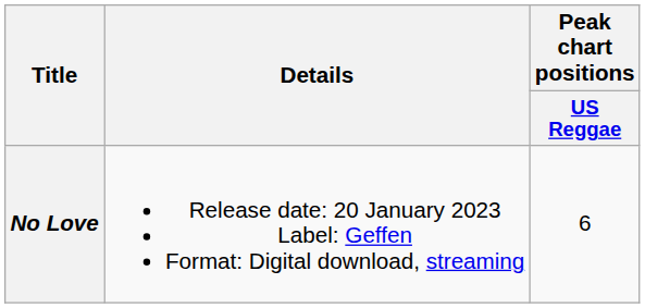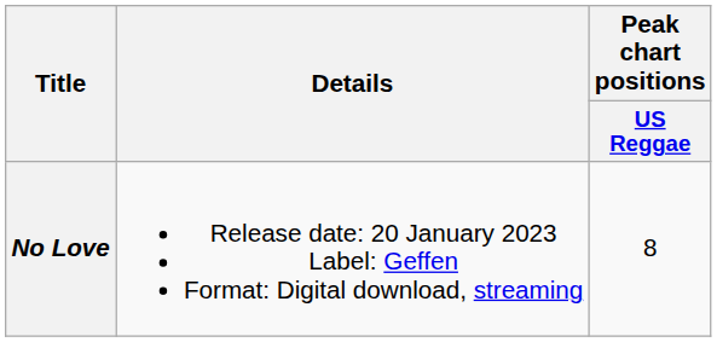 <table class="wikitable plainrowheaders" style="text-align:center;">
 <tr>
 <th scope="col" rowspan="2">Title</th>
 <th scope="col" rowspan="2">Details</th>
 <th scope="col" colspan="1">Peak chart positions</th>
 </tr>
 <tr>
 <th scope="col" style="width:3em;font-size:90%;"><a href='#'>US<br>Reggae</a><br></th>
 </tr>
 <tr>
 <th scope="row"><em>No Love</em></th>
 <td><br><ul><li>Release date: 20 January 2023</li><li>Label: <a href='#'>Geffen</a></li><li>Format: Digital download, <a href='#'>streaming</a></li></ul></td>
-<td>6</td>
+<td>8</td>
 </tr>
 </table>
